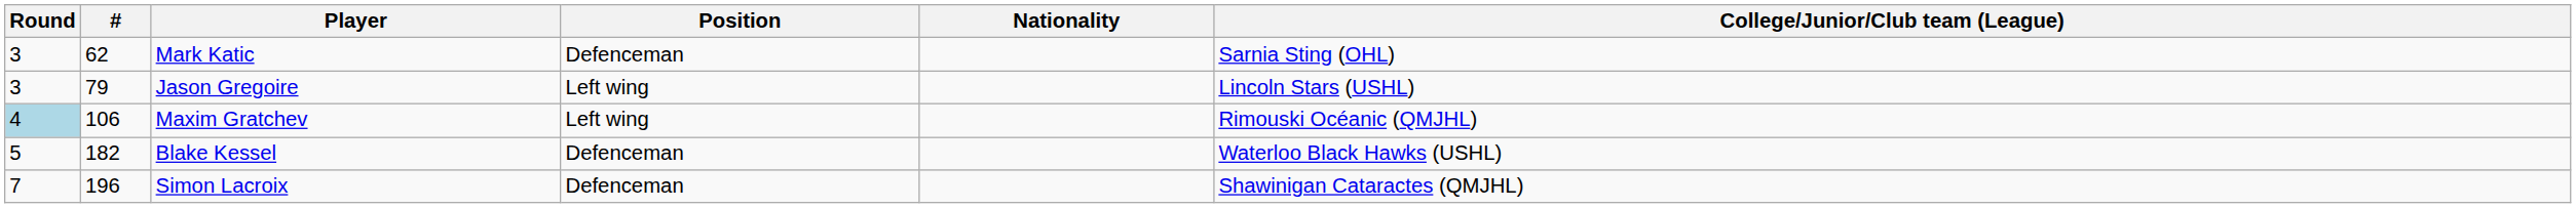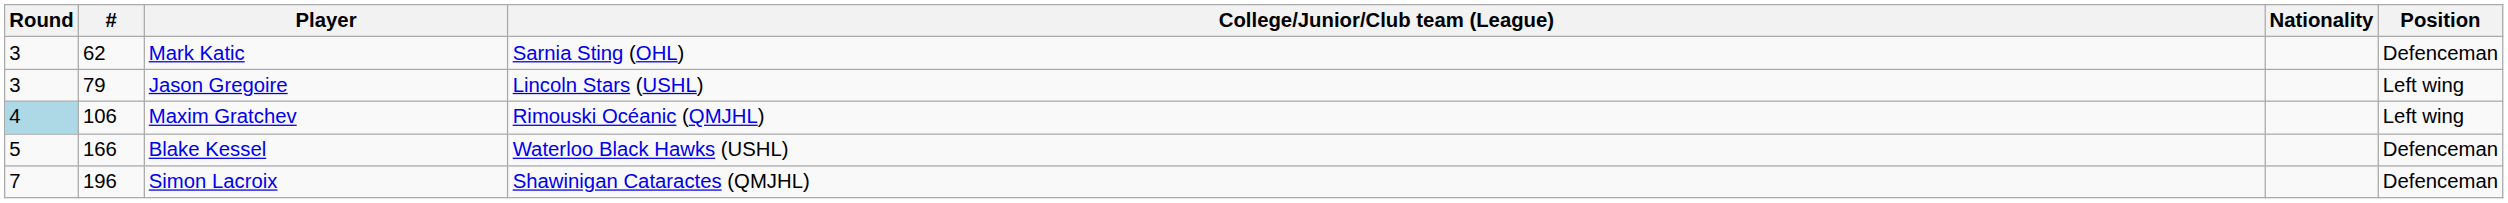 <table class="wikitable">
 <tr>
 <th bgcolor="#DDDDFF" width="2.75%">Round</th>
 <th bgcolor="#DDDDFF" width="2.75%">#</th>
 <th bgcolor="#DDDDFF" width="16.0%">Player</th>
+<th bgcolor="#DDDDFF" width="100.0%">College/Junior/Club team (League)</th>
+<th bgcolor="#DDDDFF" width="11.5%">Nationality</th>
 <th bgcolor="#DDDDFF" width="14.0%">Position</th>
-<th bgcolor="#DDDDFF" width="11.5%">Nationality</th>
-<th bgcolor="#DDDDFF" width="100.0%">College/Junior/Club team (League)</th>
 </tr>
 <tr>
 <td>3</td>
 <td>62</td>
 <td><a href='#'>Mark Katic</a></td>
+<td><a href='#'>Sarnia Sting</a> (<a href='#'>OHL</a>)</td>
+<td></td>
 <td>Defenceman</td>
-<td></td>
-<td><a href='#'>Sarnia Sting</a> (<a href='#'>OHL</a>)</td>
 </tr>
 <tr>
 <td>3</td>
 <td>79</td>
 <td><a href='#'>Jason Gregoire</a></td>
+<td><a href='#'>Lincoln Stars</a> (<a href='#'>USHL</a>)</td>
+<td></td>
 <td>Left wing</td>
-<td></td>
-<td><a href='#'>Lincoln Stars</a> (<a href='#'>USHL</a>)</td>
 </tr>
 <tr>
 <td style="background: lightblue;">4</td>
 <td>106</td>
 <td><a href='#'>Maxim Gratchev</a></td>
+<td><a href='#'>Rimouski Océanic</a> (<a href='#'>QMJHL</a>)</td>
+<td></td>
 <td>Left wing</td>
-<td></td>
-<td><a href='#'>Rimouski Océanic</a> (<a href='#'>QMJHL</a>)</td>
 </tr>
 <tr>
 <td>5</td>
-<td>182</td>
+<td>166</td>
 <td><a href='#'>Blake Kessel</a></td>
+<td><a href='#'>Waterloo Black Hawks</a> (USHL)</td>
+<td></td>
 <td>Defenceman</td>
-<td></td>
-<td><a href='#'>Waterloo Black Hawks</a> (USHL)</td>
 </tr>
 <tr>
 <td>7</td>
 <td>196</td>
 <td><a href='#'>Simon Lacroix</a></td>
+<td><a href='#'>Shawinigan Cataractes</a> (QMJHL)</td>
+<td></td>
 <td>Defenceman</td>
-<td></td>
-<td><a href='#'>Shawinigan Cataractes</a> (QMJHL)</td>
 </tr>
 </table>
